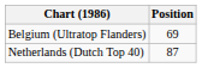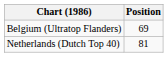 <table class="wikitable sortable">
 <tr>
 <th>Chart (1986)</th>
 <th>Position</th>
 </tr>
 <tr>
 <td>Belgium (Ultratop Flanders)</td>
 <td align="center">69</td>
 </tr>
 <tr>
 <td>Netherlands (Dutch Top 40)</td>
-<td align="center">87</td>
+<td align="center">81</td>
 </tr>
 </table>
